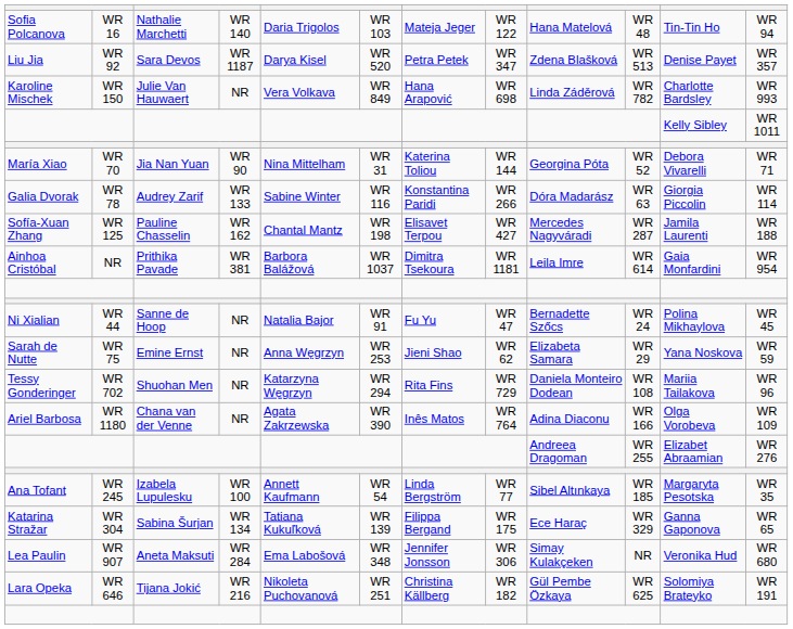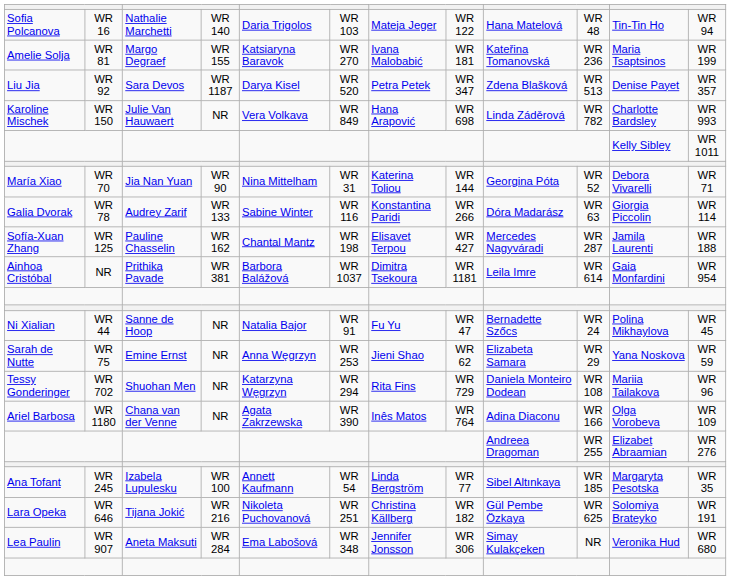 <table class="wikitable" style="font-size:85%">
 <tr>
 <th colspan=2></th>
 <th colspan=2></th>
 <th colspan=2></th>
 <th colspan=2></th>
 <th colspan=2></th>
 <th colspan=2></th>
 </tr>
 <tr>
 <td><a href='#'>Sofia Polcanova</a></td>
 <td align=center>WR 16</td>
 <td><a href='#'>Nathalie Marchetti</a></td>
 <td align=center>WR 140</td>
 <td><a href='#'>Daria Trigolos</a></td>
 <td align=center>WR 103</td>
 <td><a href='#'>Mateja Jeger</a></td>
 <td align=center>WR 122</td>
 <td><a href='#'>Hana Matelová</a></td>
 <td align=center>WR 48</td>
 <td><a href='#'>Tin-Tin Ho</a></td>
 <td align=center>WR 94</td>
+</tr>
+<tr>
+<td><a href='#'>Amelie Solja</a></td>
+<td align=center>WR 81</td>
+<td><a href='#'>Margo Degraef</a></td>
+<td align=center>WR 155</td>
+<td><a href='#'>Katsiaryna Baravok</a></td>
+<td align=center>WR 270</td>
+<td><a href='#'>Ivana Malobabić</a></td>
+<td align=center>WR 181</td>
+<td><a href='#'>Kateřina Tomanovská</a></td>
+<td align=center>WR 236</td>
+<td><a href='#'>Maria Tsaptsinos</a></td>
+<td align=center>WR 199</td>
 </tr>
 <tr>
 <td><a href='#'>Liu Jia</a></td>
 <td align=center>WR 92</td>
 <td><a href='#'>Sara Devos</a></td>
 <td align=center>WR 1187</td>
 <td><a href='#'>Darya Kisel</a></td>
 <td align=center>WR 520</td>
 <td><a href='#'>Petra Petek</a></td>
 <td align=center>WR 347</td>
 <td><a href='#'>Zdena Blašková</a></td>
 <td align=center>WR 513</td>
 <td><a href='#'>Denise Payet</a></td>
 <td align=center>WR 357</td>
 </tr>
 <tr>
 <td><a href='#'>Karoline Mischek</a></td>
 <td align=center>WR 150</td>
 <td><a href='#'>Julie Van Hauwaert</a></td>
 <td align=center>NR</td>
 <td><a href='#'>Vera Volkava</a></td>
 <td align=center>WR 849</td>
 <td><a href='#'>Hana Arapović</a></td>
 <td align=center>WR 698</td>
 <td><a href='#'>Linda Záděrová</a></td>
 <td align=center>WR 782</td>
 <td><a href='#'>Charlotte Bardsley</a></td>
 <td align=center>WR 993</td>
 </tr>
 <tr>
 <td colspan=2></td>
 <td colspan=2></td>
 <td colspan=2></td>
 <td colspan=2></td>
 <td colspan=2></td>
 <td><a href='#'>Kelly Sibley</a></td>
 <td align=center>WR 1011</td>
 </tr>
 <tr>
 <th colspan=2></th>
 <th colspan=2></th>
 <th colspan=2></th>
 <th colspan=2></th>
 <th colspan=2></th>
 <th colspan=2></th>
 </tr>
 <tr>
 <td><a href='#'>María Xiao</a></td>
 <td align=center>WR 70</td>
 <td><a href='#'>Jia Nan Yuan</a></td>
 <td align=center>WR 90</td>
 <td><a href='#'>Nina Mittelham</a></td>
 <td align=center>WR 31</td>
 <td><a href='#'>Katerina Toliou</a></td>
 <td align=center>WR 144</td>
 <td><a href='#'>Georgina Póta</a></td>
 <td align=center>WR 52</td>
 <td><a href='#'>Debora Vivarelli</a></td>
 <td align=center>WR 71</td>
 </tr>
 <tr>
 <td><a href='#'>Galia Dvorak</a></td>
 <td align=center>WR 78</td>
 <td><a href='#'>Audrey Zarif</a></td>
 <td align=center>WR 133</td>
 <td><a href='#'>Sabine Winter</a></td>
 <td align=center>WR 116</td>
 <td><a href='#'>Konstantina Paridi</a></td>
 <td align=center>WR 266</td>
 <td><a href='#'>Dóra Madarász</a></td>
 <td align=center>WR 63</td>
 <td><a href='#'>Giorgia Piccolin</a></td>
 <td align=center>WR 114</td>
 </tr>
 <tr>
 <td><a href='#'>Sofía-Xuan Zhang</a></td>
 <td align=center>WR 125</td>
 <td><a href='#'>Pauline Chasselin</a></td>
 <td align=center>WR 162</td>
 <td><a href='#'>Chantal Mantz</a></td>
 <td align=center>WR 198</td>
 <td><a href='#'>Elisavet Terpou</a></td>
 <td align=center>WR 427</td>
 <td><a href='#'>Mercedes Nagyváradi</a></td>
 <td align=center>WR 287</td>
 <td><a href='#'>Jamila Laurenti</a></td>
 <td align=center>WR 188</td>
 </tr>
 <tr>
 <td><a href='#'>Ainhoa Cristóbal</a></td>
 <td align=center>NR</td>
 <td><a href='#'>Prithika Pavade</a></td>
 <td align=center>WR 381</td>
 <td><a href='#'>Barbora Balážová</a></td>
 <td align=center>WR 1037</td>
 <td><a href='#'>Dimitra Tsekoura</a></td>
 <td align=center>WR 1181</td>
 <td><a href='#'>Leila Imre</a></td>
 <td align=center>WR 614</td>
 <td><a href='#'>Gaia Monfardini</a></td>
 <td align=center>WR 954</td>
 </tr>
 <tr>
 <td colspan=2> </td>
 <td colspan=2></td>
 <td colspan=2></td>
 <td colspan=2></td>
 <td colspan=2></td>
 <td colspan=2></td>
 </tr>
 <tr>
 <th colspan=2></th>
 <th colspan=2></th>
 <th colspan=2></th>
 <th colspan=2></th>
 <th colspan=2></th>
 <th colspan=2></th>
 </tr>
 <tr>
 <td><a href='#'>Ni Xialian</a></td>
 <td align=center>WR 44</td>
 <td><a href='#'>Sanne de Hoop</a></td>
 <td align=center>NR</td>
 <td><a href='#'>Natalia Bajor</a></td>
 <td align=center>WR 91</td>
 <td><a href='#'>Fu Yu</a></td>
 <td align=center>WR 47</td>
 <td><a href='#'>Bernadette Szőcs</a></td>
 <td align=center>WR 24</td>
 <td><a href='#'>Polina Mikhaylova</a></td>
 <td align=center>WR 45</td>
 </tr>
 <tr>
 <td><a href='#'>Sarah de Nutte</a></td>
 <td align=center>WR 75</td>
 <td><a href='#'>Emine Ernst</a></td>
 <td align=center>NR</td>
 <td><a href='#'>Anna Węgrzyn</a></td>
 <td align=center>WR 253</td>
 <td><a href='#'>Jieni Shao</a></td>
 <td align=center>WR 62</td>
 <td><a href='#'>Elizabeta Samara</a></td>
 <td align=center>WR 29</td>
 <td><a href='#'>Yana Noskova</a></td>
 <td align=center>WR 59</td>
 </tr>
 <tr>
 <td><a href='#'>Tessy Gonderinger</a></td>
 <td align=center>WR 702</td>
 <td><a href='#'>Shuohan Men</a></td>
 <td align=center>NR</td>
 <td><a href='#'>Katarzyna Węgrzyn</a></td>
 <td align=center>WR 294</td>
 <td><a href='#'>Rita Fins</a></td>
 <td align=center>WR 729</td>
 <td><a href='#'>Daniela Monteiro Dodean</a></td>
 <td align=center>WR 108</td>
 <td><a href='#'>Mariia Tailakova</a></td>
 <td align=center>WR 96</td>
 </tr>
 <tr>
 <td><a href='#'>Ariel Barbosa</a></td>
 <td align=center>WR 1180</td>
 <td><a href='#'>Chana van der Venne</a></td>
 <td align=center>NR</td>
 <td><a href='#'>Agata Zakrzewska</a></td>
 <td align=center>WR 390</td>
 <td><a href='#'>Inês Matos</a></td>
 <td align=center>WR 764</td>
 <td><a href='#'>Adina Diaconu</a></td>
 <td align=center>WR 166</td>
 <td><a href='#'>Olga Vorobeva</a></td>
 <td align=center>WR 109</td>
 </tr>
 <tr>
 <td colspan=2></td>
 <td colspan=2></td>
 <td colspan=2></td>
 <td colspan=2></td>
 <td><a href='#'>Andreea Dragoman</a></td>
 <td align=center>WR 255</td>
 <td><a href='#'>Elizabet Abraamian</a></td>
 <td align=center>WR 276</td>
 </tr>
 <tr>
 <th colspan=2></th>
 <th colspan=2></th>
 <th colspan=2></th>
 <th colspan=2></th>
 <th colspan=2></th>
 <th colspan=2></th>
 </tr>
 <tr>
 <td><a href='#'>Ana Tofant</a></td>
 <td align=center>WR 245</td>
 <td><a href='#'>Izabela Lupulesku</a></td>
 <td align=center>WR 100</td>
 <td><a href='#'>Annett Kaufmann</a></td>
 <td align=center>WR 54</td>
 <td><a href='#'>Linda Bergström</a></td>
 <td align=center>WR 77</td>
 <td><a href='#'>Sibel Altınkaya</a></td>
 <td align=center>WR 185</td>
 <td><a href='#'>Margaryta Pesotska</a></td>
 <td align=center>WR 35</td>
 </tr>
 <tr>
-<td><a href='#'>Katarina Stražar</a></td>
-<td align=center>WR 304</td>
-<td><a href='#'>Sabina Šurjan</a></td>
-<td align=center>WR 134</td>
-<td><a href='#'>Tatiana Kukuľková</a></td>
-<td align=center>WR 139</td>
-<td><a href='#'>Filippa Bergand</a></td>
-<td align=center>WR 175</td>
-<td><a href='#'>Ece Haraç</a></td>
-<td align=center>WR 329</td>
-<td><a href='#'>Ganna Gaponova</a></td>
-<td align=center>WR 65</td>
+<td><a href='#'>Lara Opeka</a></td>
+<td align=center>WR 646</td>
+<td><a href='#'>Tijana Jokić</a></td>
+<td align=center>WR 216</td>
+<td><a href='#'>Nikoleta Puchovanová</a></td>
+<td align=center>WR 251</td>
+<td><a href='#'>Christina Källberg</a></td>
+<td align=center>WR 182</td>
+<td><a href='#'>Gül Pembe Özkaya</a></td>
+<td align=center>WR 625</td>
+<td><a href='#'>Solomiya Brateyko</a></td>
+<td align=center>WR 191</td>
 </tr>
 <tr>
 <td><a href='#'>Lea Paulin</a></td>
 <td align=center>WR 907</td>
 <td><a href='#'>Aneta Maksuti</a></td>
 <td align=center>WR 284</td>
 <td><a href='#'>Ema Labošová</a></td>
 <td align=center>WR 348</td>
 <td><a href='#'>Jennifer Jonsson</a></td>
 <td align=center>WR 306</td>
 <td><a href='#'>Simay Kulakçeken</a></td>
 <td align=center>NR</td>
 <td><a href='#'>Veronika Hud</a></td>
 <td align=center>WR 680</td>
 </tr>
 <tr>
-<td><a href='#'>Lara Opeka</a></td>
-<td align=center>WR 646</td>
-<td><a href='#'>Tijana Jokić</a></td>
-<td align=center>WR 216</td>
-<td><a href='#'>Nikoleta Puchovanová</a></td>
-<td align=center>WR 251</td>
-<td><a href='#'>Christina Källberg</a></td>
-<td align=center>WR 182</td>
-<td><a href='#'>Gül Pembe Özkaya</a></td>
-<td align=center>WR 625</td>
-<td><a href='#'>Solomiya Brateyko</a></td>
-<td align=center>WR 191</td>
-</tr>
-<tr>
 <td colspan=2> </td>
 <td colspan=2></td>
 <td colspan=2></td>
 <td colspan=2></td>
 <td colspan=2></td>
 <td colspan=2></td>
 </tr>
 </table>
